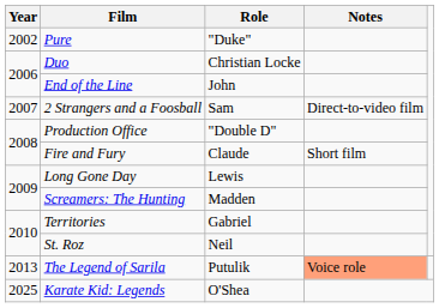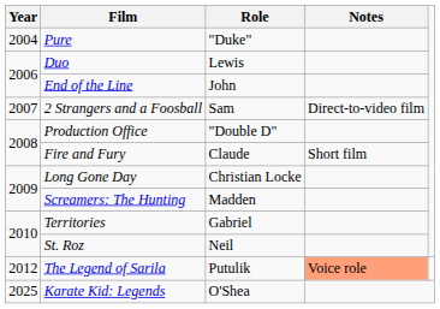 <table class="wikitable sortable">
 <tr>
 <th>Year</th>
 <th>Film</th>
 <th>Role</th>
 <th class="unsortable">Notes</th>
 </tr>
 <tr>
-<td>2002</td>
+<td>2004</td>
 <td><em><a href='#'>Pure</a></em></td>
 <td>"Duke"</td>
 <td></td>
 </tr>
 <tr>
 <td rowspan=2>2006</td>
 <td><em><a href='#'>Duo</a></em></td>
-<td>Christian Locke</td>
+<td>Lewis</td>
 <td></td>
 </tr>
 <tr>
 <td><em><a href='#'>End of the Line</a></em></td>
 <td>John</td>
 <td></td>
 </tr>
 <tr>
 <td>2007</td>
 <td><em>2 Strangers and a Foosball</em></td>
 <td>Sam</td>
 <td>Direct-to-video film</td>
 </tr>
 <tr>
 <td rowspan=2>2008</td>
 <td><em>Production Office</em></td>
 <td>"Double D"</td>
 <td></td>
 </tr>
 <tr>
 <td><em>Fire and Fury</em></td>
 <td>Claude</td>
 <td>Short film</td>
 </tr>
 <tr>
 <td rowspan=2>2009</td>
 <td><em>Long Gone Day</em></td>
-<td>Lewis</td>
+<td>Christian Locke</td>
 <td></td>
 </tr>
 <tr>
 <td><em><a href='#'>Screamers: The Hunting</a></em></td>
 <td>Madden</td>
 <td></td>
 </tr>
 <tr>
 <td rowspan=2>2010</td>
 <td><em>Territories</em></td>
 <td>Gabriel</td>
 <td></td>
 </tr>
 <tr>
 <td><em>St. Roz</em></td>
 <td>Neil</td>
 <td></td>
 </tr>
 <tr>
-<td>2013</td>
+<td>2012</td>
 <td data-sort-value="Legend of Sarila, The"><em><a href='#'>The Legend of Sarila</a></em></td>
 <td>Putulik</td>
 <td style="background: lightsalmon;">Voice role</td>
 <td></td>
 </tr>
 <tr>
 <td>2025</td>
 <td><em><a href='#'>Karate Kid: Legends</a></em></td>
 <td>O'Shea</td>
 </tr>
 </table>
